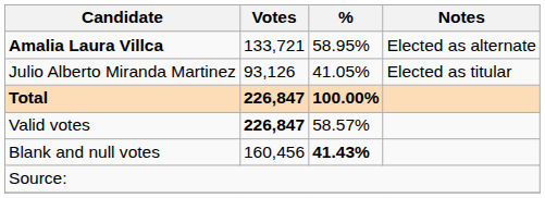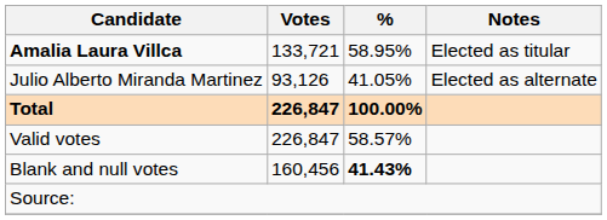 <table class=wikitable>
 <tr>
 <th>Candidate</th>
 <th>Votes</th>
 <th>%</th>
 <th>Notes</th>
 </tr>
 <tr>
 <td><strong>Amalia Laura Villca</strong></td>
 <td>133,721</td>
 <td>58.95%</td>
-<td>Elected as alternate</td>
+<td>Elected as titular</td>
 </tr>
 <tr>
 <td>Julio Alberto Miranda Martinez</td>
 <td>93,126</td>
 <td>41.05%</td>
-<td>Elected as titular</td>
+<td>Elected as alternate</td>
 </tr>
 <tr>
 <td style="background:#FDDCB8"><strong>Total</strong></td>
 <td style="background:#FDDCB8"><strong>226,847</strong></td>
 <td style="background:#FDDCB8"><strong>100.00%</strong></td>
 <td style="background:#FDDCB8"></td>
 </tr>
 <tr>
 <td>Valid votes</td>
-<td><strong>226,847</strong></td>
+<td>226,847</td>
 <td>58.57%</td>
 <td></td>
 </tr>
 <tr>
 <td>Blank and null votes</td>
 <td>160,456</td>
 <td><strong>41.43%</strong></td>
 <td></td>
 </tr>
 <tr>
 <td colspan="4">Source: </td>
 </tr>
 <tr>
 </tr>
 </table>
